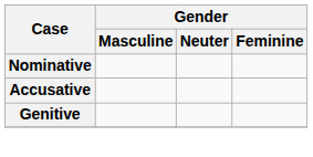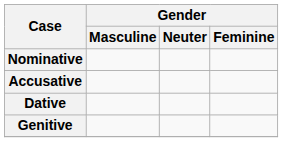 <table class=wikitable>
 <tr>
 <th rowspan="2">Case</th>
 <th colspan="3">Gender</th>
 </tr>
 <tr>
 <th>Masculine</th>
 <th>Neuter</th>
 <th>Feminine</th>
 </tr>
 <tr>
 <th>Nominative</th>
 <td><br></td>
 <td><br></td>
 <td><br></td>
 </tr>
 <tr>
 <th>Accusative</th>
 <td><br></td>
 <td><br></td>
 <td><br></td>
 </tr>
 <tr>
+<th>Dative</th>
+<td><br></td>
+<td><br></td>
+<td><br></td>
+</tr>
+<tr>
 <th>Genitive</th>
 <td><br></td>
 <td><br></td>
 <td><br></td>
 </tr>
 <tr>
 </tr>
 </table>
